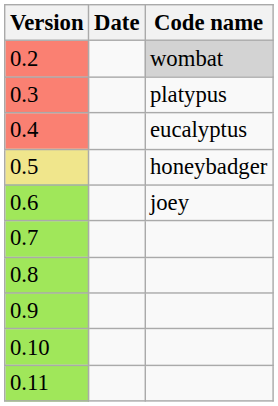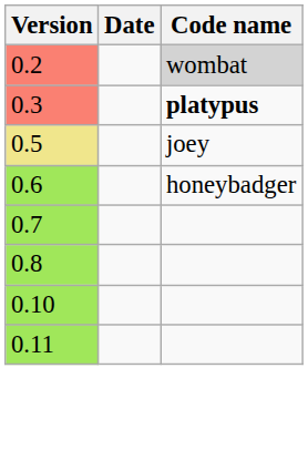 <table class="wikitable sortable">
 <tr>
 <th>Version</th>
 <th>Date</th>
 <th>Code name</th>
 </tr>
 <tr>
 <td style="background-color:#fa8072;">0.2</td>
 <td></td>
 <td style="background: lightgrey;">wombat</td>
 </tr>
 <tr>
 <td style="background-color:#fa8072;">0.3</td>
 <td></td>
-<td>platypus</td>
-</tr>
-<tr>
-<td style="background-color:#fa8072;">0.4</td>
-<td></td>
-<td>eucalyptus</td>
+<td><strong>platypus</strong></td>
 </tr>
 <tr>
 <td style="background-color:#f0e68c;">0.5</td>
 <td></td>
-<td>honeybadger</td>
+<td>joey</td>
 </tr>
 <tr>
 <td style="background-color:#A0E75A;">0.6</td>
 <td></td>
-<td>joey</td>
+<td>honeybadger</td>
 </tr>
 <tr>
 <td style="background-color:#A0E75A;">0.7</td>
 <td></td>
 <td></td>
 </tr>
 <tr>
 <td style="background-color:#A0E75A;">0.8</td>
-<td></td>
-<td></td>
-</tr>
-<tr>
-<td style="background-color:#A0E75A;">0.9</td>
 <td></td>
 <td></td>
 </tr>
 <tr>
 <td style="background-color:#A0E75A;">0.10</td>
 <td></td>
 <td></td>
 </tr>
 <tr>
 <td style="background-color:#A0E75A;">0.11</td>
 <td></td>
 <td></td>
 </tr>
 </table>
